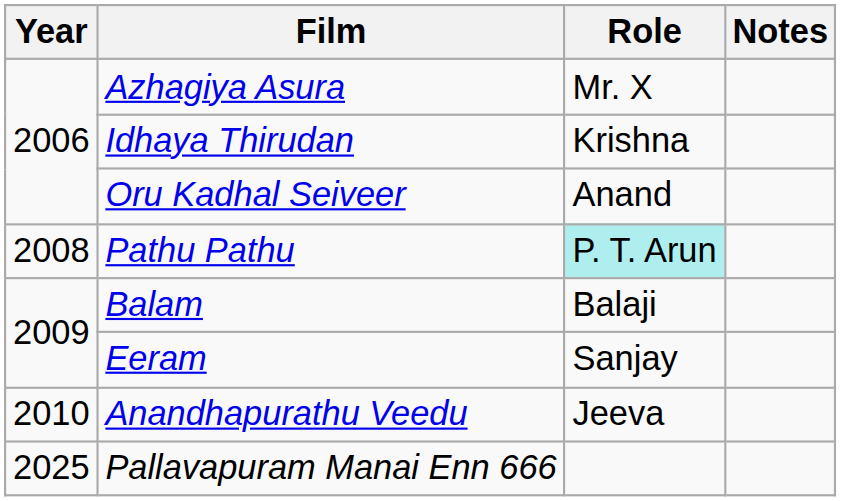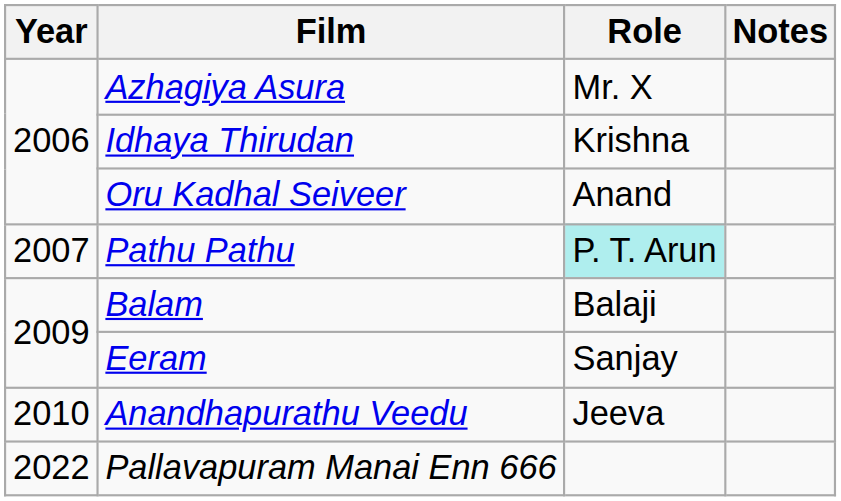 <table class="wikitable sortable">
 <tr>
 <th>Year</th>
 <th>Film</th>
 <th>Role</th>
 <th class="unsortable">Notes</th>
 </tr>
 <tr>
 <td rowspan="3">2006</td>
 <td><em><a href='#'>Azhagiya Asura</a></em></td>
 <td>Mr. X</td>
 <td></td>
 </tr>
 <tr>
 <td><em><a href='#'>Idhaya Thirudan</a></em></td>
 <td>Krishna</td>
 <td></td>
 </tr>
 <tr>
 <td><em><a href='#'>Oru Kadhal Seiveer</a></em></td>
 <td>Anand</td>
 <td></td>
 </tr>
 <tr>
-<td>2008</td>
+<td>2007</td>
 <td><em><a href='#'>Pathu Pathu</a></em></td>
 <td style="background: paleturquoise;">P. T. Arun</td>
 <td></td>
 </tr>
 <tr>
 <td rowspan="2">2009</td>
 <td><em><a href='#'>Balam</a></em></td>
 <td>Balaji</td>
 <td></td>
 </tr>
 <tr>
 <td><em><a href='#'>Eeram</a></em></td>
 <td>Sanjay</td>
 <td></td>
 </tr>
 <tr>
 <td>2010</td>
 <td><em><a href='#'>Anandhapurathu Veedu</a></em></td>
 <td>Jeeva</td>
 <td></td>
 </tr>
 <tr>
-<td>2025</td>
+<td>2022</td>
 <td><em>Pallavapuram Manai Enn 666</em></td>
 <td></td>
 <td></td>
 </tr>
 </table>
